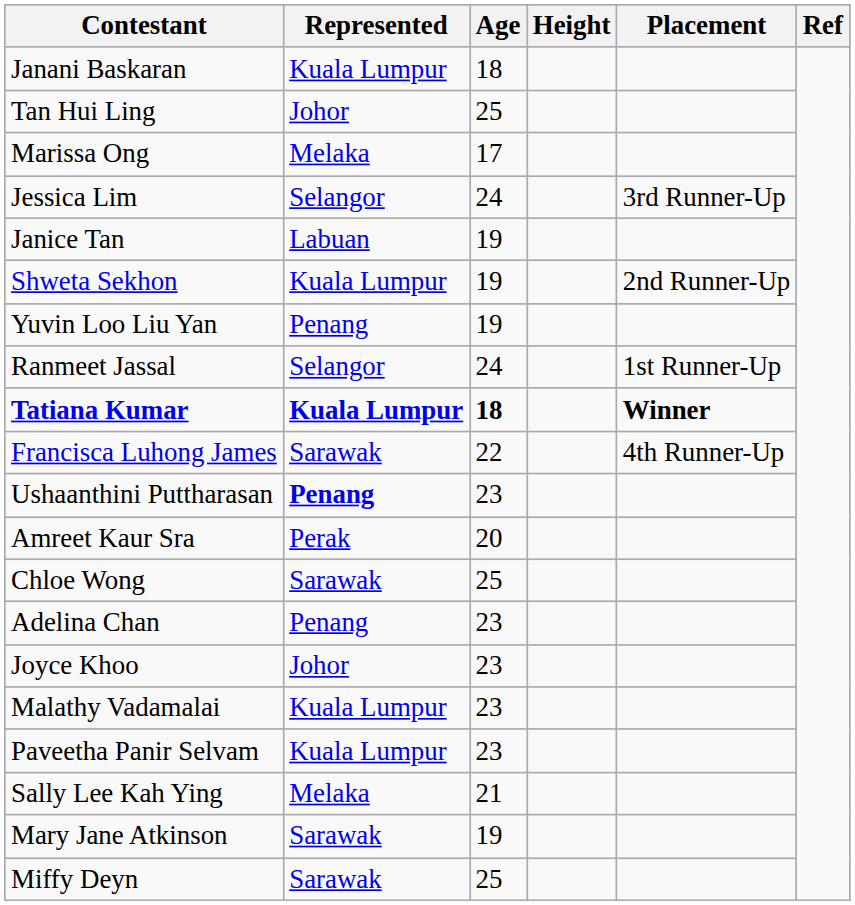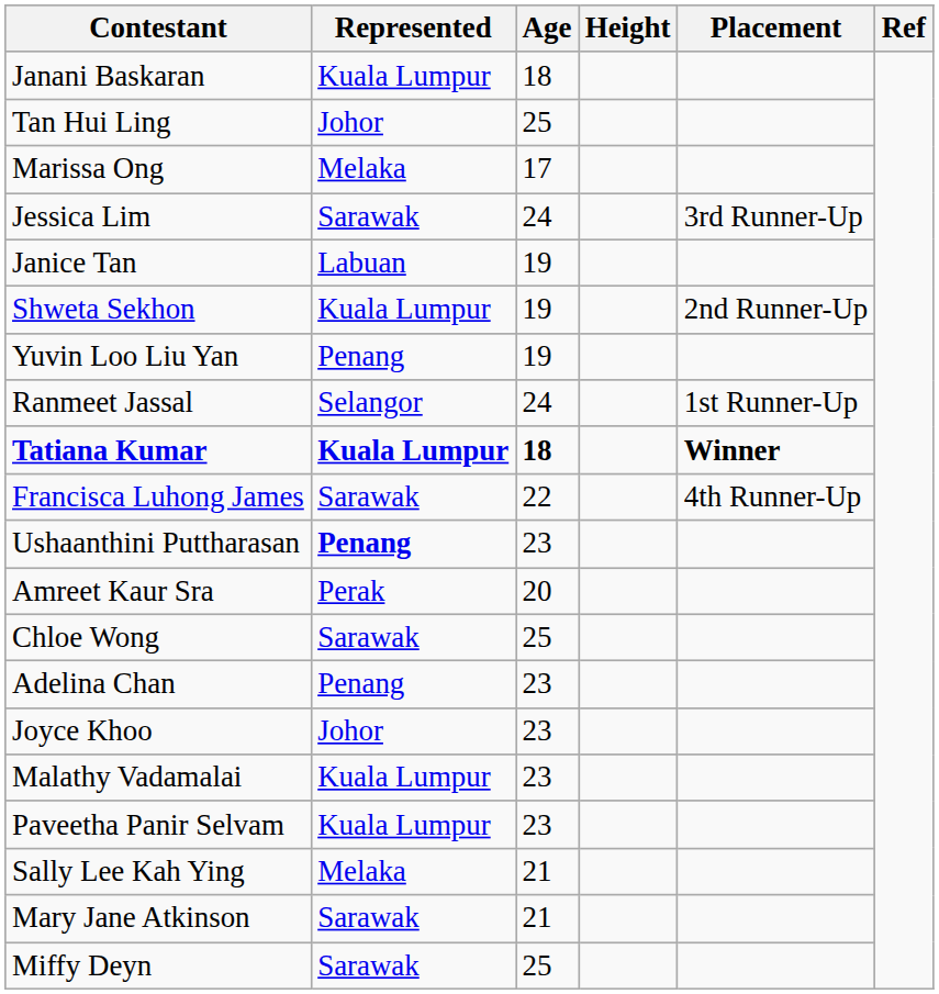 <table class="wikitable">
 <tr>
 <th>Contestant</th>
 <th>Represented</th>
 <th>Age</th>
 <th>Height</th>
 <th>Placement</th>
 <th>Ref</th>
 </tr>
 <tr>
 <td>Janani Baskaran</td>
 <td><a href='#'>Kuala Lumpur</a></td>
 <td>18</td>
 <td></td>
 <td></td>
 <td rowspan="20"></td>
 </tr>
 <tr>
 <td>Tan Hui Ling</td>
 <td><a href='#'>Johor</a></td>
 <td>25</td>
 <td></td>
 <td></td>
 </tr>
 <tr>
 <td>Marissa Ong</td>
 <td><a href='#'>Melaka</a></td>
 <td>17</td>
 <td></td>
 <td></td>
 </tr>
 <tr>
 <td>Jessica Lim</td>
-<td><a href='#'>Selangor</a></td>
+<td><a href='#'>Sarawak</a></td>
 <td>24</td>
 <td></td>
 <td>3rd Runner-Up</td>
 </tr>
 <tr>
 <td>Janice Tan</td>
 <td><a href='#'>Labuan</a></td>
 <td>19</td>
 <td></td>
 <td></td>
 </tr>
 <tr>
 <td><a href='#'>Shweta Sekhon</a></td>
 <td><a href='#'>Kuala Lumpur</a></td>
 <td>19</td>
 <td></td>
 <td>2nd Runner-Up</td>
 </tr>
 <tr>
 <td>Yuvin Loo Liu Yan</td>
 <td><a href='#'>Penang</a></td>
 <td>19</td>
 <td></td>
 <td></td>
 </tr>
 <tr>
 <td>Ranmeet Jassal</td>
 <td><a href='#'>Selangor</a></td>
 <td>24</td>
 <td></td>
 <td>1st Runner-Up<em></em></td>
 </tr>
 <tr>
 <td><strong><a href='#'>Tatiana Kumar</a></strong></td>
 <td><strong><a href='#'>Kuala Lumpur</a></strong></td>
 <td><strong>18</strong></td>
 <td><strong></strong></td>
 <td><strong>Winner</strong></td>
 </tr>
 <tr>
 <td><a href='#'>Francisca Luhong James</a></td>
 <td><a href='#'>Sarawak</a></td>
 <td>22</td>
 <td></td>
 <td>4th Runner-Up</td>
 </tr>
 <tr>
 <td>Ushaanthini Puttharasan</td>
 <td><strong><a href='#'>Penang</a></strong></td>
 <td>23</td>
 <td></td>
 <td></td>
 </tr>
 <tr>
 <td>Amreet Kaur Sra</td>
 <td><a href='#'>Perak</a></td>
 <td>20</td>
 <td></td>
 <td></td>
 </tr>
 <tr>
 <td>Chloe Wong</td>
 <td><a href='#'>Sarawak</a></td>
 <td>25</td>
 <td></td>
 <td></td>
 </tr>
 <tr>
 <td>Adelina Chan</td>
 <td><a href='#'>Penang</a></td>
 <td>23</td>
 <td></td>
 <td></td>
 </tr>
 <tr>
 <td>Joyce Khoo</td>
 <td><a href='#'>Johor</a></td>
 <td>23</td>
 <td></td>
 <td></td>
 </tr>
 <tr>
 <td>Malathy Vadamalai</td>
 <td><a href='#'>Kuala Lumpur</a></td>
 <td>23</td>
 <td></td>
 <td></td>
 </tr>
 <tr>
 <td>Paveetha Panir Selvam</td>
 <td><a href='#'>Kuala Lumpur</a></td>
 <td>23</td>
 <td></td>
 <td></td>
 </tr>
 <tr>
 <td>Sally Lee Kah Ying</td>
 <td><a href='#'>Melaka</a></td>
 <td>21</td>
 <td></td>
 <td></td>
 </tr>
 <tr>
 <td>Mary Jane Atkinson</td>
 <td><a href='#'>Sarawak</a></td>
-<td>19</td>
+<td>21</td>
 <td></td>
 <td></td>
 </tr>
 <tr>
 <td>Miffy Deyn</td>
 <td><a href='#'>Sarawak</a></td>
 <td>25</td>
 <td></td>
 <td></td>
 </tr>
 </table>
